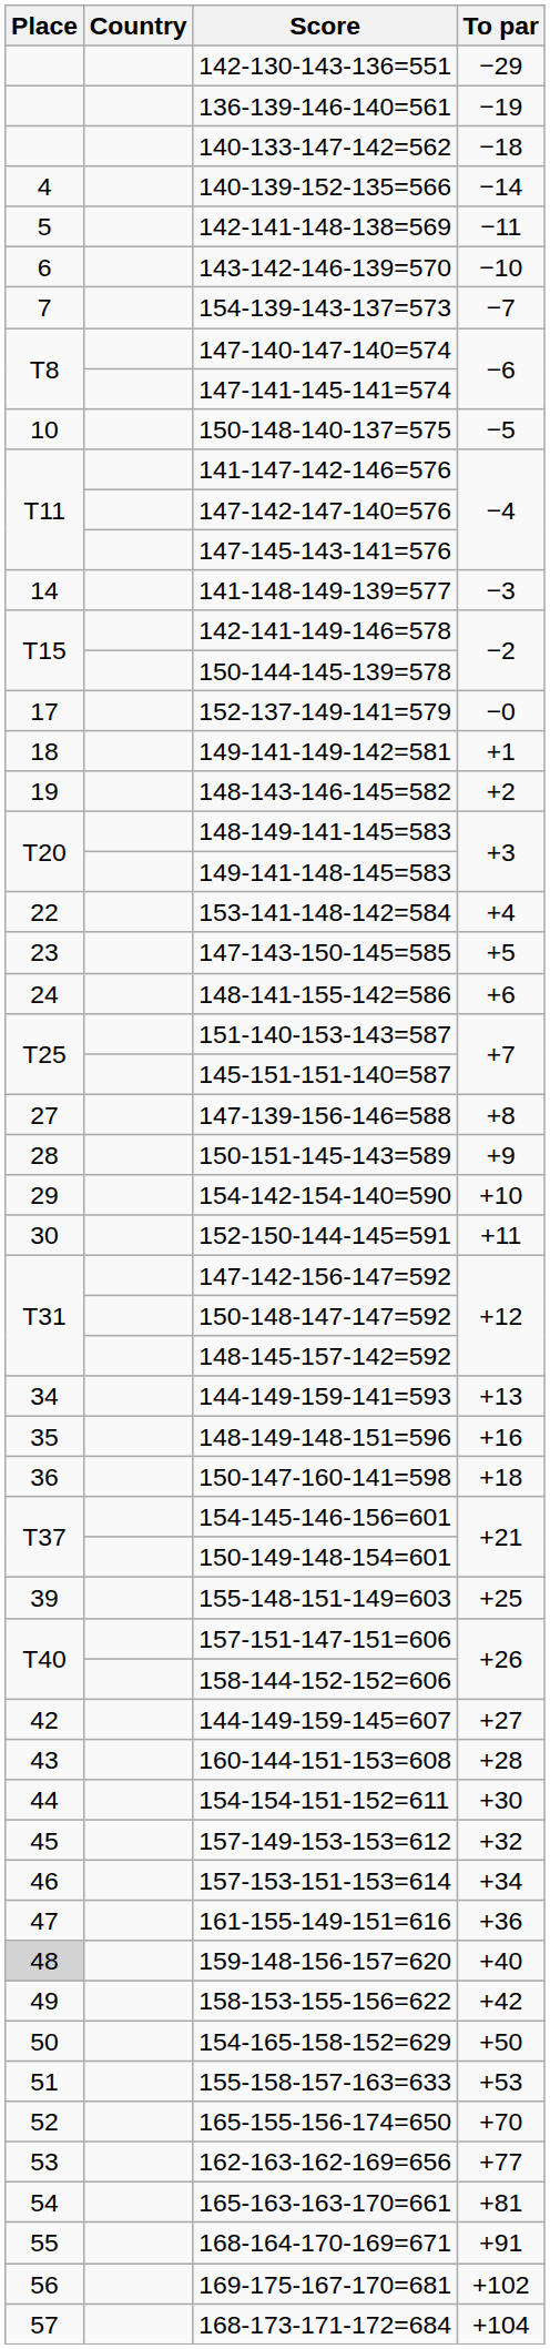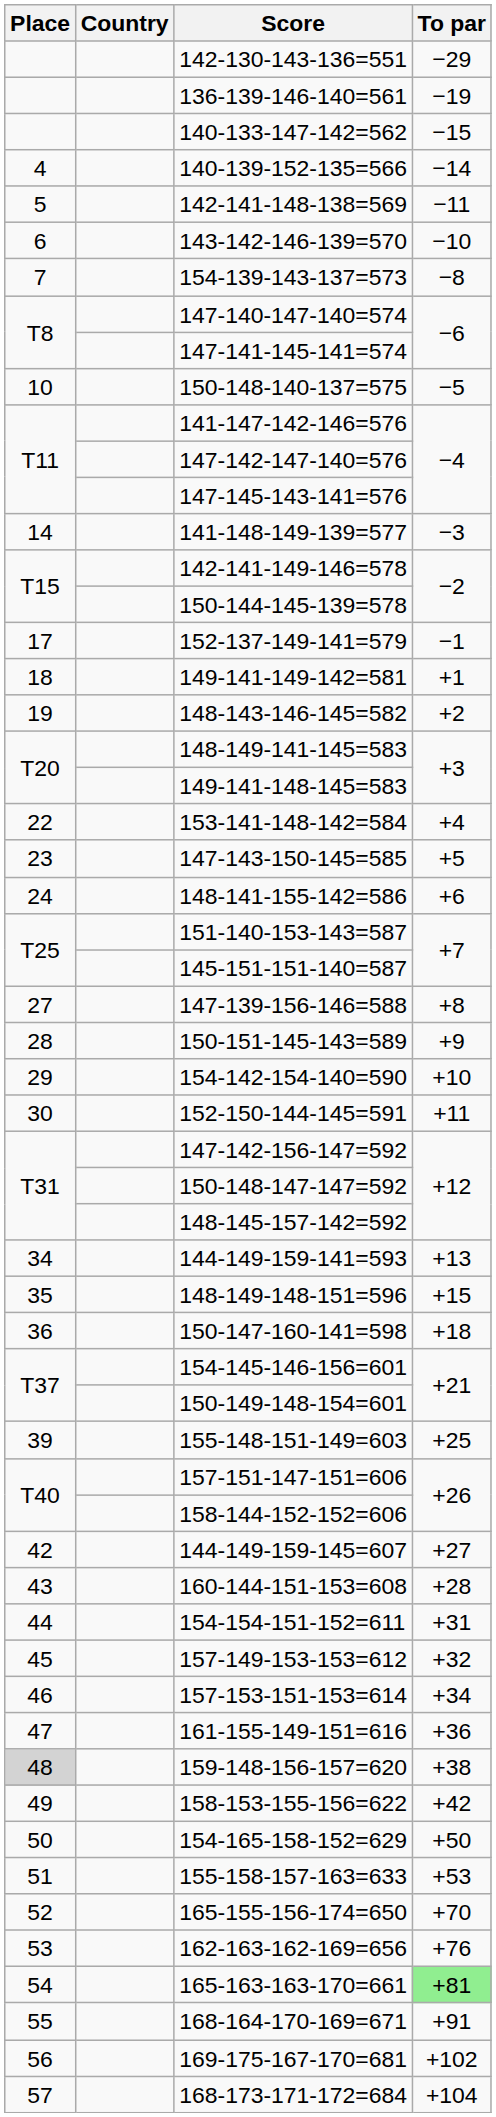 <table class="wikitable" style="font-size:95%;">
 <tr>
 <th>Place</th>
 <th>Country</th>
 <th>Score</th>
 <th>To par</th>
 </tr>
 <tr>
 <td align=center></td>
 <td></td>
 <td>142-130-143-136=551</td>
 <td align=center>−29</td>
 </tr>
 <tr>
 <td align=center></td>
 <td></td>
 <td>136-139-146-140=561</td>
 <td align=center>−19</td>
 </tr>
 <tr>
 <td align=center></td>
 <td></td>
 <td>140-133-147-142=562</td>
-<td align=center>−18</td>
+<td align=center>−15</td>
 </tr>
 <tr>
 <td align=center>4</td>
 <td></td>
 <td>140-139-152-135=566</td>
 <td align=center>−14</td>
 </tr>
 <tr>
 <td align=center>5</td>
 <td></td>
 <td>142-141-148-138=569</td>
 <td align=center>−11</td>
 </tr>
 <tr>
 <td align=center>6</td>
 <td></td>
 <td>143-142-146-139=570</td>
 <td align=center>−10</td>
 </tr>
 <tr>
 <td align=center>7</td>
 <td></td>
 <td>154-139-143-137=573</td>
-<td align=center>−7</td>
+<td align=center>−8</td>
 </tr>
 <tr>
 <td rowspan=2 align=center>T8</td>
 <td></td>
 <td>147-140-147-140=574</td>
 <td rowspan=2 align=center>−6</td>
 </tr>
 <tr>
 <td></td>
 <td>147-141-145-141=574</td>
 </tr>
 <tr>
 <td align=center>10</td>
 <td></td>
 <td>150-148-140-137=575</td>
 <td align=center>−5</td>
 </tr>
 <tr>
 <td rowspan=3 align=center>T11</td>
 <td></td>
 <td>141-147-142-146=576</td>
 <td rowspan=3 align=center>−4</td>
 </tr>
 <tr>
 <td></td>
 <td>147-142-147-140=576</td>
 </tr>
 <tr>
 <td></td>
 <td>147-145-143-141=576</td>
 </tr>
 <tr>
 <td align=center>14</td>
 <td></td>
 <td>141-148-149-139=577</td>
 <td align=center>−3</td>
 </tr>
 <tr>
 <td rowspan=2 align=center>T15</td>
 <td></td>
 <td>142-141-149-146=578</td>
 <td rowspan=2 align=center>−2</td>
 </tr>
 <tr>
 <td></td>
 <td>150-144-145-139=578</td>
 </tr>
 <tr>
 <td align=center>17</td>
 <td></td>
 <td>152-137-149-141=579</td>
-<td align=center>−0</td>
+<td align=center>−1</td>
 </tr>
 <tr>
 <td align=center>18</td>
 <td></td>
 <td>149-141-149-142=581</td>
 <td align=center>+1</td>
 </tr>
 <tr>
 <td align=center>19</td>
 <td></td>
 <td>148-143-146-145=582</td>
 <td align=center>+2</td>
 </tr>
 <tr>
 <td rowspan=2 align=center>T20</td>
 <td></td>
 <td>148-149-141-145=583</td>
 <td rowspan=2 align=center>+3</td>
 </tr>
 <tr>
 <td></td>
 <td>149-141-148-145=583</td>
 </tr>
 <tr>
 <td align=center>22</td>
 <td></td>
 <td>153-141-148-142=584</td>
 <td align=center>+4</td>
 </tr>
 <tr>
 <td align=center>23</td>
 <td></td>
 <td>147-143-150-145=585</td>
 <td align=center>+5</td>
 </tr>
 <tr>
 <td align=center>24</td>
 <td></td>
 <td>148-141-155-142=586</td>
 <td align=center>+6</td>
 </tr>
 <tr>
 <td rowspan=2 align=center>T25</td>
 <td></td>
 <td>151-140-153-143=587</td>
 <td rowspan=2 align=center>+7</td>
 </tr>
 <tr>
 <td></td>
 <td>145-151-151-140=587</td>
 </tr>
 <tr>
 <td align=center>27</td>
 <td></td>
 <td>147-139-156-146=588</td>
 <td align=center>+8</td>
 </tr>
 <tr>
 <td align=center>28</td>
 <td></td>
 <td>150-151-145-143=589</td>
 <td align=center>+9</td>
 </tr>
 <tr>
 <td align=center>29</td>
 <td></td>
 <td>154-142-154-140=590</td>
 <td align=center>+10</td>
 </tr>
 <tr>
 <td align=center>30</td>
 <td></td>
 <td>152-150-144-145=591</td>
 <td align=center>+11</td>
 </tr>
 <tr>
 <td rowspan=3 align=center>T31</td>
 <td></td>
 <td>147-142-156-147=592</td>
 <td rowspan=3 align=center>+12</td>
 </tr>
 <tr>
 <td></td>
 <td>150-148-147-147=592</td>
 </tr>
 <tr>
 <td></td>
 <td>148-145-157-142=592</td>
 </tr>
 <tr>
 <td align=center>34</td>
 <td></td>
 <td>144-149-159-141=593</td>
 <td align=center>+13</td>
 </tr>
 <tr>
 <td align=center>35</td>
 <td></td>
 <td>148-149-148-151=596</td>
-<td align=center>+16</td>
+<td align=center>+15</td>
 </tr>
 <tr>
 <td align=center>36</td>
 <td></td>
 <td>150-147-160-141=598</td>
 <td align=center>+18</td>
 </tr>
 <tr>
 <td rowspan=2 align=center>T37</td>
 <td></td>
 <td>154-145-146-156=601</td>
 <td rowspan=2 align=center>+21</td>
 </tr>
 <tr>
 <td></td>
 <td>150-149-148-154=601</td>
 </tr>
 <tr>
 <td align=center>39</td>
 <td></td>
 <td>155-148-151-149=603</td>
 <td align=center>+25</td>
 </tr>
 <tr>
 <td rowspan=2 align=center>T40</td>
 <td></td>
 <td>157-151-147-151=606</td>
 <td rowspan=2 align=center>+26</td>
 </tr>
 <tr>
 <td></td>
 <td>158-144-152-152=606</td>
 </tr>
 <tr>
 <td align=center>42</td>
 <td></td>
 <td>144-149-159-145=607</td>
 <td align=center>+27</td>
 </tr>
 <tr>
 <td align=center>43</td>
 <td></td>
 <td>160-144-151-153=608</td>
 <td align=center>+28</td>
 </tr>
 <tr>
 <td align=center>44</td>
 <td></td>
 <td>154-154-151-152=611</td>
-<td align=center>+30</td>
+<td align=center>+31</td>
 </tr>
 <tr>
 <td align=center>45</td>
 <td></td>
 <td>157-149-153-153=612</td>
 <td align=center>+32</td>
 </tr>
 <tr>
 <td align=center>46</td>
 <td></td>
 <td>157-153-151-153=614</td>
 <td align=center>+34</td>
 </tr>
 <tr>
 <td align=center>47</td>
 <td></td>
 <td>161-155-149-151=616</td>
 <td align=center>+36</td>
 </tr>
 <tr>
 <td align=center style="background: lightgrey;">48</td>
 <td></td>
 <td>159-148-156-157=620</td>
-<td align=center>+40</td>
+<td align=center>+38</td>
 </tr>
 <tr>
 <td align=center>49</td>
 <td></td>
 <td>158-153-155-156=622</td>
 <td align=center>+42</td>
 </tr>
 <tr>
 <td align=center>50</td>
 <td></td>
 <td>154-165-158-152=629</td>
 <td align=center>+50</td>
 </tr>
 <tr>
 <td align=center>51</td>
 <td></td>
 <td>155-158-157-163=633</td>
 <td align=center>+53</td>
 </tr>
 <tr>
 <td align=center>52</td>
 <td></td>
 <td>165-155-156-174=650</td>
 <td align=center>+70</td>
 </tr>
 <tr>
 <td align=center>53</td>
 <td></td>
 <td>162-163-162-169=656</td>
-<td align=center>+77</td>
+<td align=center>+76</td>
 </tr>
 <tr>
 <td align=center>54</td>
 <td></td>
 <td>165-163-163-170=661</td>
-<td align=center>+81</td>
+<td align=center style="background: lightgreen;">+81</td>
 </tr>
 <tr>
 <td align=center>55</td>
 <td></td>
 <td>168-164-170-169=671</td>
 <td align=center>+91</td>
 </tr>
 <tr>
 <td align=center>56</td>
 <td></td>
 <td>169-175-167-170=681</td>
 <td align=center>+102</td>
 </tr>
 <tr>
 <td align=center>57</td>
 <td></td>
 <td>168-173-171-172=684</td>
 <td align=center>+104</td>
 </tr>
 </table>
